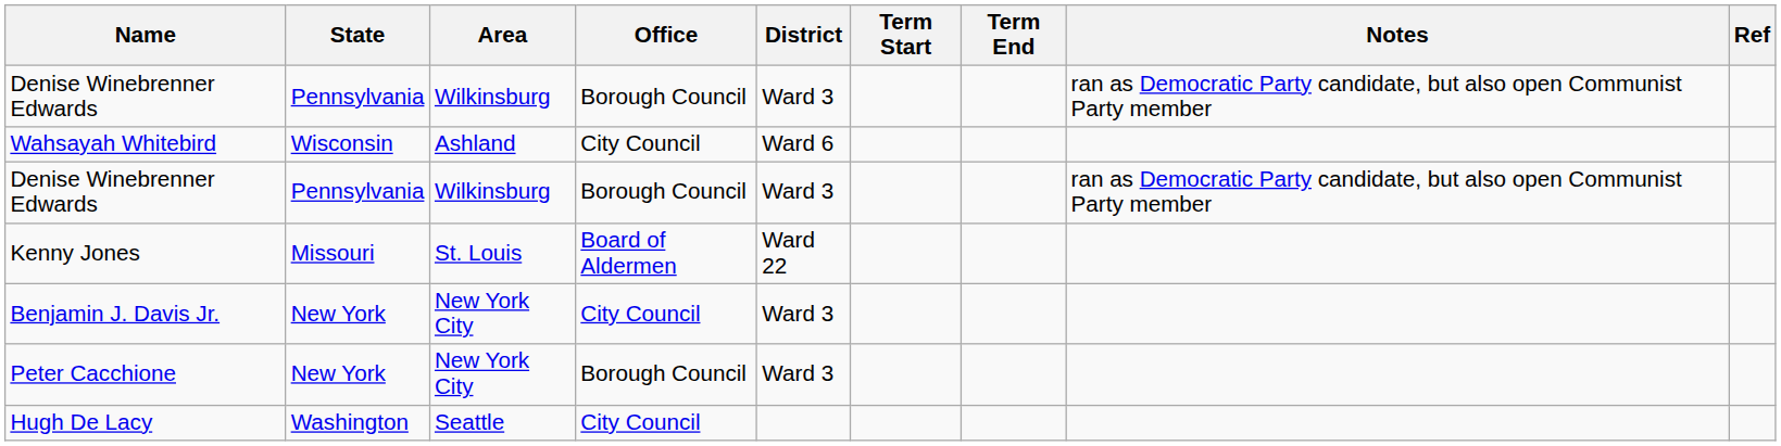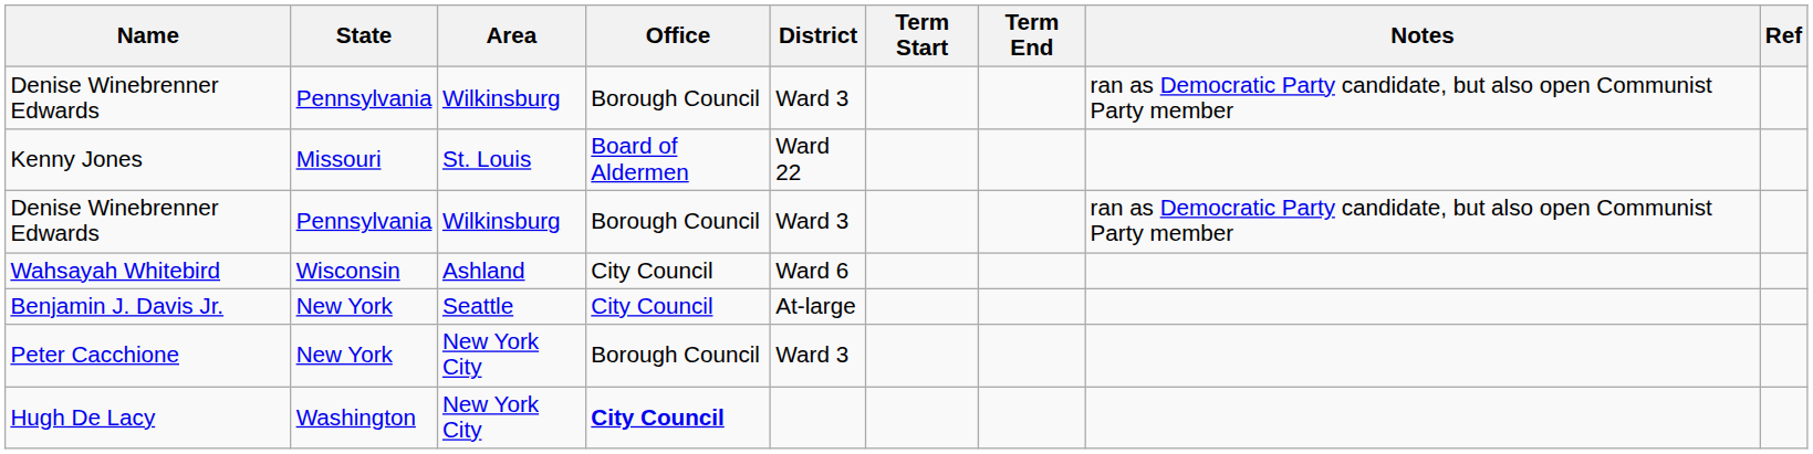 <table class="wikitable sortable" width=100%>
 <tr>
 <th>Name</th>
 <th>State</th>
 <th>Area</th>
 <th>Office</th>
 <th>District</th>
 <th>Term Start</th>
 <th>Term End</th>
 <th>Notes</th>
 <th>Ref</th>
 </tr>
 <tr>
 <td>Denise Winebrenner Edwards</td>
 <td><a href='#'>Pennsylvania</a></td>
 <td><a href='#'>Wilkinsburg</a></td>
 <td>Borough Council</td>
 <td>Ward 3</td>
 <td></td>
 <td></td>
 <td>ran as <a href='#'>Democratic Party</a> candidate, but also open Communist Party member</td>
 <td></td>
 </tr>
 <tr>
-<td><a href='#'>Wahsayah Whitebird</a></td>
-<td><a href='#'>Wisconsin</a></td>
-<td><a href='#'>Ashland</a></td>
-<td>City Council</td>
-<td>Ward 6</td>
+<td>Kenny Jones</td>
+<td><a href='#'>Missouri</a></td>
+<td><a href='#'>St. Louis</a></td>
+<td><a href='#'>Board of Aldermen</a></td>
+<td>Ward 22</td>
 <td></td>
 <td></td>
 <td></td>
 <td></td>
 </tr>
 <tr>
 <td>Denise Winebrenner Edwards</td>
 <td><a href='#'>Pennsylvania</a></td>
 <td><a href='#'>Wilkinsburg</a></td>
 <td>Borough Council</td>
 <td>Ward 3</td>
 <td></td>
 <td></td>
 <td>ran as <a href='#'>Democratic Party</a> candidate, but also open Communist Party member</td>
 <td></td>
 </tr>
 <tr>
-<td>Kenny Jones</td>
-<td><a href='#'>Missouri</a></td>
-<td><a href='#'>St. Louis</a></td>
-<td><a href='#'>Board of Aldermen</a></td>
-<td>Ward 22</td>
+<td><a href='#'>Wahsayah Whitebird</a></td>
+<td><a href='#'>Wisconsin</a></td>
+<td><a href='#'>Ashland</a></td>
+<td>City Council</td>
+<td>Ward 6</td>
 <td></td>
 <td></td>
 <td></td>
 <td></td>
 </tr>
 <tr>
 <td><a href='#'>Benjamin J. Davis Jr.</a></td>
 <td><a href='#'>New York</a></td>
-<td><a href='#'>New York City</a></td>
+<td><a href='#'>Seattle</a></td>
 <td><a href='#'>City Council</a></td>
-<td>Ward 3</td>
+<td>At-large</td>
 <td></td>
 <td></td>
 <td></td>
 <td></td>
 </tr>
 <tr>
 <td><a href='#'>Peter Cacchione</a></td>
 <td><a href='#'>New York</a></td>
 <td><a href='#'>New York City</a></td>
 <td>Borough Council</td>
 <td>Ward 3</td>
 <td></td>
 <td></td>
 <td></td>
 <td></td>
 </tr>
 <tr>
 <td><a href='#'>Hugh De Lacy</a></td>
 <td><a href='#'>Washington</a></td>
-<td><a href='#'>Seattle</a></td>
-<td><a href='#'>City Council</a></td>
+<td><a href='#'>New York City</a></td>
+<td><strong><a href='#'>City Council</a></strong></td>
 <td></td>
 <td></td>
 <td></td>
 <td></td>
 <td></td>
 </tr>
 </table>
